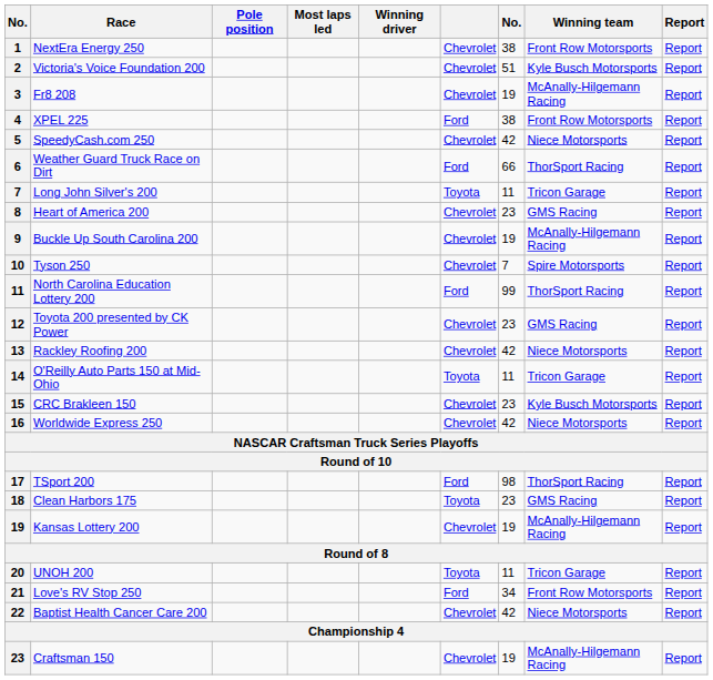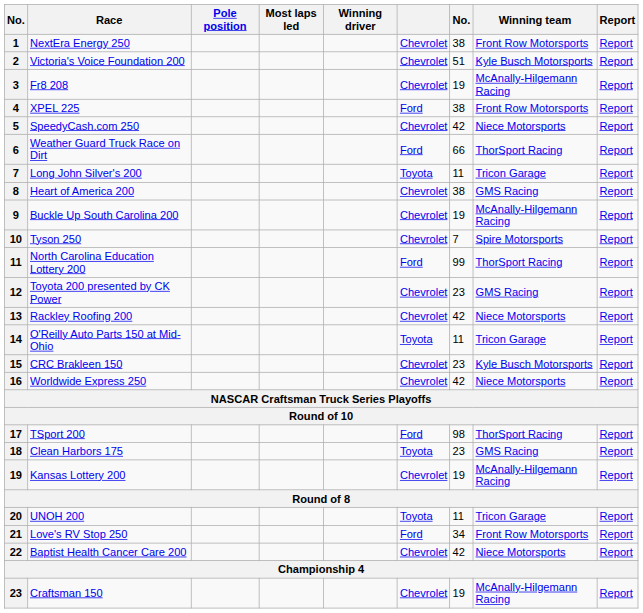 <table class="wikitable" style="font-size:95%">
 <tr>
 <th>No.</th>
 <th>Race</th>
 <th><a href='#'>Pole position</a></th>
 <th>Most laps led</th>
 <th>Winning driver</th>
 <th></th>
 <th>No.</th>
 <th>Winning team</th>
 <th>Report</th>
 </tr>
 <tr>
 <th>1</th>
 <td><a href='#'>NextEra Energy 250</a></td>
 <td></td>
 <td><br></td>
 <td></td>
 <td><a href='#'>Chevrolet</a></td>
 <td>38</td>
 <td><a href='#'>Front Row Motorsports</a></td>
 <td><a href='#'>Report</a></td>
 </tr>
 <tr>
 <th>2</th>
 <td><a href='#'>Victoria's Voice Foundation 200</a></td>
 <td></td>
 <td></td>
 <td></td>
 <td><a href='#'>Chevrolet</a></td>
 <td>51</td>
 <td><a href='#'>Kyle Busch Motorsports</a></td>
 <td><a href='#'>Report</a></td>
 </tr>
 <tr>
 <th>3</th>
 <td><a href='#'>Fr8 208</a></td>
 <td></td>
 <td></td>
 <td></td>
 <td><a href='#'>Chevrolet</a></td>
 <td>19</td>
 <td><a href='#'>McAnally-Hilgemann Racing</a></td>
 <td><a href='#'>Report</a></td>
 </tr>
 <tr>
 <th>4</th>
 <td><a href='#'>XPEL 225</a></td>
 <td></td>
 <td></td>
 <td></td>
 <td><a href='#'>Ford</a></td>
 <td>38</td>
 <td><a href='#'>Front Row Motorsports</a></td>
 <td><a href='#'>Report</a></td>
 </tr>
 <tr>
 <th>5</th>
 <td><a href='#'>SpeedyCash.com 250</a></td>
 <td></td>
 <td></td>
 <td></td>
 <td><a href='#'>Chevrolet</a></td>
 <td>42</td>
 <td><a href='#'>Niece Motorsports</a></td>
 <td><a href='#'>Report</a></td>
 </tr>
 <tr>
 <th>6</th>
 <td><a href='#'>Weather Guard Truck Race on Dirt</a></td>
 <td></td>
 <td></td>
 <td></td>
 <td><a href='#'>Ford</a></td>
 <td>66</td>
 <td><a href='#'>ThorSport Racing</a></td>
 <td><a href='#'>Report</a></td>
 </tr>
 <tr>
 <th>7</th>
 <td><a href='#'>Long John Silver's 200</a></td>
 <td></td>
 <td></td>
 <td></td>
 <td><a href='#'>Toyota</a></td>
 <td>11</td>
 <td><a href='#'>Tricon Garage</a></td>
 <td><a href='#'>Report</a></td>
 </tr>
 <tr>
 <th>8</th>
 <td><a href='#'>Heart of America 200</a></td>
 <td></td>
 <td></td>
 <td></td>
 <td><a href='#'>Chevrolet</a></td>
-<td>23</td>
+<td>38</td>
 <td><a href='#'>GMS Racing</a></td>
 <td><a href='#'>Report</a></td>
 </tr>
 <tr>
 <th>9</th>
 <td><a href='#'>Buckle Up South Carolina 200</a></td>
 <td></td>
 <td></td>
 <td></td>
 <td><a href='#'>Chevrolet</a></td>
 <td>19</td>
 <td><a href='#'>McAnally-Hilgemann Racing</a></td>
 <td><a href='#'>Report</a></td>
 </tr>
 <tr>
 <th>10</th>
 <td><a href='#'>Tyson 250</a></td>
 <td></td>
 <td></td>
 <td></td>
 <td><a href='#'>Chevrolet</a></td>
 <td>7</td>
 <td><a href='#'>Spire Motorsports</a></td>
 <td><a href='#'>Report</a></td>
 </tr>
 <tr>
 <th>11</th>
 <td><a href='#'>North Carolina Education Lottery 200</a></td>
 <td></td>
 <td></td>
 <td></td>
 <td><a href='#'>Ford</a></td>
 <td>99</td>
 <td><a href='#'>ThorSport Racing</a></td>
 <td><a href='#'>Report</a></td>
 </tr>
 <tr>
 <th>12</th>
 <td><a href='#'>Toyota 200 presented by CK Power</a></td>
 <td></td>
 <td></td>
 <td></td>
 <td><a href='#'>Chevrolet</a></td>
 <td>23</td>
 <td><a href='#'>GMS Racing</a></td>
 <td><a href='#'>Report</a></td>
 </tr>
 <tr>
 <th>13</th>
 <td><a href='#'>Rackley Roofing 200</a></td>
 <td></td>
 <td></td>
 <td></td>
 <td><a href='#'>Chevrolet</a></td>
 <td>42</td>
 <td><a href='#'>Niece Motorsports</a></td>
 <td><a href='#'>Report</a></td>
 </tr>
 <tr>
 <th>14</th>
 <td><a href='#'>O'Reilly Auto Parts 150 at Mid-Ohio</a></td>
 <td></td>
 <td></td>
 <td></td>
 <td><a href='#'>Toyota</a></td>
 <td>11</td>
 <td><a href='#'>Tricon Garage</a></td>
 <td><a href='#'>Report</a></td>
 </tr>
 <tr>
 <th>15</th>
 <td><a href='#'>CRC Brakleen 150</a></td>
 <td></td>
 <td></td>
 <td></td>
 <td><a href='#'>Chevrolet</a></td>
 <td>23</td>
 <td><a href='#'>Kyle Busch Motorsports</a></td>
 <td><a href='#'>Report</a></td>
 </tr>
 <tr>
 <th>16</th>
 <td><a href='#'>Worldwide Express 250</a></td>
 <td></td>
 <td></td>
 <td></td>
 <td><a href='#'>Chevrolet</a></td>
 <td>42</td>
 <td><a href='#'>Niece Motorsports</a></td>
 <td><a href='#'>Report</a></td>
 </tr>
 <tr>
 <th colspan="9">NASCAR Craftsman Truck Series Playoffs</th>
 </tr>
 <tr>
 <th colspan="9">Round of 10</th>
 </tr>
 <tr>
 <th>17</th>
 <td><a href='#'>TSport 200</a></td>
 <td></td>
 <td></td>
 <td></td>
 <td><a href='#'>Ford</a></td>
 <td>98</td>
 <td><a href='#'>ThorSport Racing</a></td>
 <td><a href='#'>Report</a></td>
 </tr>
 <tr>
 <th>18</th>
 <td><a href='#'>Clean Harbors 175</a></td>
 <td></td>
 <td></td>
 <td></td>
 <td><a href='#'>Toyota</a></td>
 <td>23</td>
 <td><a href='#'>GMS Racing</a></td>
 <td><a href='#'>Report</a></td>
 </tr>
 <tr>
 <th>19</th>
 <td><a href='#'>Kansas Lottery 200</a></td>
 <td></td>
 <td></td>
 <td></td>
 <td><a href='#'>Chevrolet</a></td>
 <td>19</td>
 <td><a href='#'>McAnally-Hilgemann Racing</a></td>
 <td><a href='#'>Report</a></td>
 </tr>
 <tr>
 <th colspan="9">Round of 8</th>
 </tr>
 <tr>
 <th>20</th>
 <td><a href='#'>UNOH 200</a></td>
 <td></td>
 <td></td>
 <td></td>
 <td><a href='#'>Toyota</a></td>
 <td>11</td>
 <td><a href='#'>Tricon Garage</a></td>
 <td><a href='#'>Report</a></td>
 </tr>
 <tr>
 <th>21</th>
 <td><a href='#'>Love's RV Stop 250</a></td>
 <td></td>
 <td></td>
 <td></td>
 <td><a href='#'>Ford</a></td>
 <td>34</td>
 <td><a href='#'>Front Row Motorsports</a></td>
 <td><a href='#'>Report</a></td>
 </tr>
 <tr>
 <th>22</th>
 <td><a href='#'>Baptist Health Cancer Care 200</a></td>
 <td></td>
 <td></td>
 <td></td>
 <td><a href='#'>Chevrolet</a></td>
 <td>42</td>
 <td><a href='#'>Niece Motorsports</a></td>
 <td><a href='#'>Report</a></td>
 </tr>
 <tr>
 <th colspan="9">Championship 4</th>
 </tr>
 <tr>
 <th>23</th>
 <td><a href='#'>Craftsman 150</a></td>
 <td></td>
 <td></td>
 <td></td>
 <td><a href='#'>Chevrolet</a></td>
 <td>19</td>
 <td><a href='#'>McAnally-Hilgemann Racing</a></td>
 <td><a href='#'>Report</a></td>
 </tr>
 </table>
